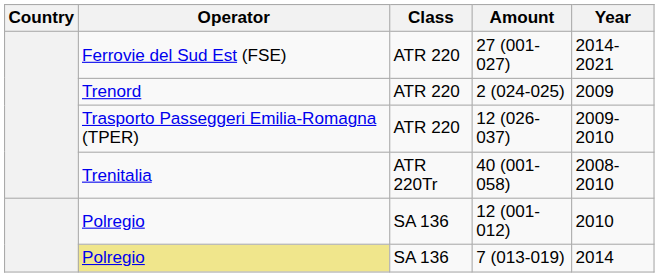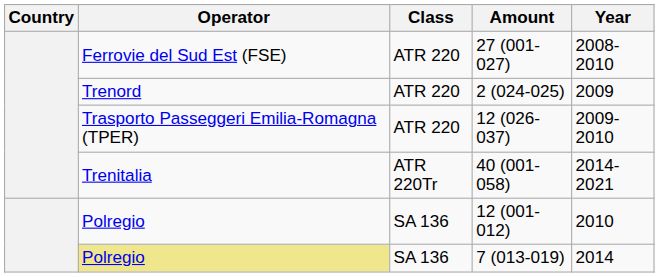 <table class="wikitable">
 <tr>
 <th>Country</th>
 <th>Operator</th>
 <th>Class</th>
 <th>Amount</th>
 <th>Year</th>
 </tr>
 <tr>
 <th rowspan=4></th>
 <td><a href='#'>Ferrovie del Sud Est</a> (FSE)</td>
 <td>ATR 220</td>
 <td>27 (001-027)</td>
-<td>2014-2021</td>
+<td>2008-2010</td>
 </tr>
 <tr>
 <td><a href='#'>Trenord</a></td>
 <td>ATR 220</td>
 <td>2 (024-025)</td>
 <td>2009</td>
 </tr>
 <tr>
 <td><a href='#'>Trasporto Passeggeri Emilia-Romagna</a> (TPER)</td>
 <td>ATR 220</td>
 <td>12 (026-037)</td>
 <td>2009-2010</td>
 </tr>
 <tr>
 <td><a href='#'>Trenitalia</a></td>
 <td>ATR 220Tr</td>
 <td>40 (001-058)</td>
-<td>2008-2010</td>
+<td>2014-2021</td>
 </tr>
 <tr>
 <th rowspan=2></th>
 <td><a href='#'>Polregio</a></td>
 <td>SA 136</td>
 <td>12 (001-012)</td>
 <td>2010</td>
 </tr>
 <tr>
 <td style="background: khaki;"><a href='#'>Polregio</a></td>
 <td>SA 136</td>
 <td>7 (013-019)</td>
 <td>2014</td>
 </tr>
 </table>
